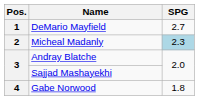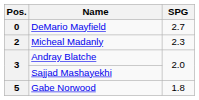 <table class=wikitable style="text-align:center;">
 <tr>
 <th width="13%">Pos.</th>
 <th width="70%">Name</th>
 <th width="17%">SPG</th>
 </tr>
 <tr>
-<th>1</th>
+<th>0</th>
 <td align=left> <a href='#'>DeMario Mayfield</a></td>
 <td>2.7</td>
 </tr>
 <tr>
 <th>2</th>
 <td align=left> <a href='#'>Micheal Madanly</a></td>
-<td style="background: lightblue;">2.3</td>
+<td>2.3</td>
 </tr>
 <tr>
 <th rowspan=2>3</th>
 <td align=left> <a href='#'>Andray Blatche</a></td>
 <td rowspan=2>2.0</td>
 </tr>
 <tr>
 <td align=left> <a href='#'>Sajjad Mashayekhi</a></td>
 </tr>
 <tr>
-<th>4</th>
+<th>5</th>
 <td align=left> <a href='#'>Gabe Norwood</a></td>
 <td>1.8</td>
 </tr>
 </table>
